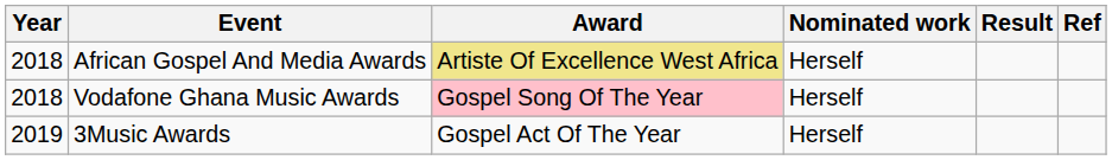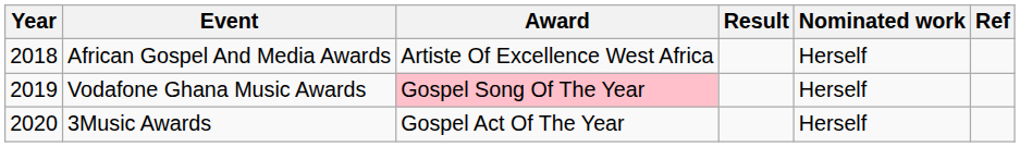 <table class="wikitable">
 <tr>
 <th>Year</th>
 <th>Event</th>
 <th>Award</th>
+<th>Result</th>
 <th>Nominated work</th>
-<th>Result</th>
 <th>Ref</th>
 </tr>
 <tr>
 <td>2018</td>
 <td>African Gospel And Media Awards</td>
-<td style="background: khaki;">Artiste Of Excellence West Africa</td>
+<td>Artiste Of Excellence West Africa</td>
+<td></td>
 <td>Herself</td>
-<td></td>
-<td></td>
-</tr>
-<tr>
-<td>2018</td>
-<td>Vodafone Ghana Music Awards</td>
-<td style="background: pink;">Gospel Song Of The Year</td>
-<td>Herself</td>
-<td></td>
 <td></td>
 </tr>
 <tr>
 <td>2019</td>
+<td>Vodafone Ghana Music Awards</td>
+<td style="background: pink;">Gospel Song Of The Year</td>
+<td></td>
+<td>Herself</td>
+<td></td>
+</tr>
+<tr>
+<td>2020</td>
 <td>3Music Awards</td>
 <td>Gospel Act Of The Year</td>
+<td></td>
 <td>Herself</td>
-<td></td>
 <td></td>
 </tr>
 </table>
